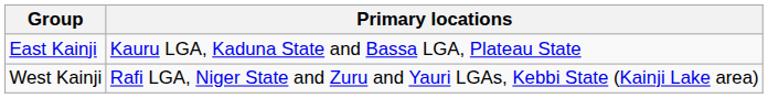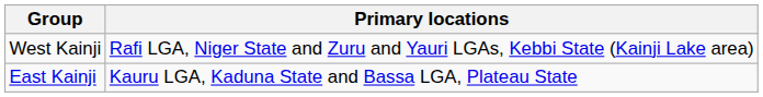 <table class="wikitable">
 <tr>
 <th>Group</th>
 <th>Primary locations</th>
 </tr>
 <tr>
+<td>West Kainji</td>
+<td><a href='#'>Rafi</a> LGA, <a href='#'>Niger State</a> and <a href='#'>Zuru</a> and <a href='#'>Yauri</a> LGAs, <a href='#'>Kebbi State</a> (<a href='#'>Kainji Lake</a> area)</td>
+</tr>
+<tr>
 <td><a href='#'>East Kainji</a></td>
 <td><a href='#'>Kauru</a> LGA, <a href='#'>Kaduna State</a> and <a href='#'>Bassa</a> LGA, <a href='#'>Plateau State</a></td>
 </tr>
-<tr>
-<td>West Kainji</td>
-<td><a href='#'>Rafi</a> LGA, <a href='#'>Niger State</a> and <a href='#'>Zuru</a> and <a href='#'>Yauri</a> LGAs, <a href='#'>Kebbi State</a> (<a href='#'>Kainji Lake</a> area)</td>
-</tr>
 </table>
